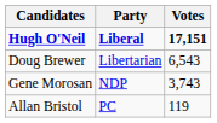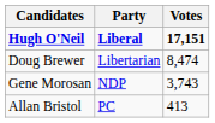 <table class="wikitable">
 <tr>
 <th>Candidates</th>
 <th>Party</th>
 <th>Votes</th>
 </tr>
 <tr>
 <td><strong><a href='#'>Hugh O'Neil</a></strong></td>
 <td><a href='#'><strong>Liberal</strong></a></td>
 <td><strong>17,151</strong></td>
 </tr>
 <tr>
 <td>Doug Brewer</td>
 <td><a href='#'>Libertarian</a></td>
-<td>6,543</td>
+<td>8,474</td>
 </tr>
 <tr>
 <td>Gene Morosan</td>
 <td><a href='#'>NDP</a></td>
 <td>3,743</td>
 </tr>
 <tr>
 <td>Allan Bristol</td>
 <td><a href='#'>PC</a></td>
-<td>119</td>
+<td>413</td>
 </tr>
 </table>
